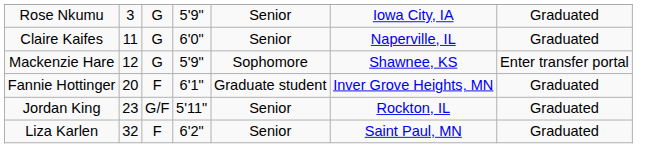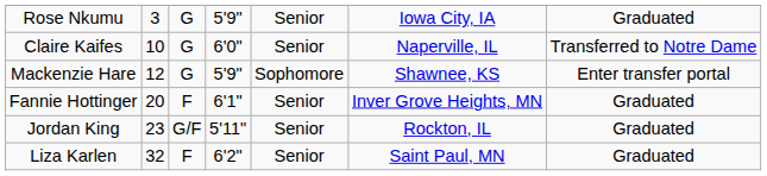 <table class="wikitable sortable" style="text-align: center">
 <tr align=center>
 </tr>
 <tr>
 <td>Rose Nkumu</td>
 <td>3</td>
 <td>G</td>
 <td>5'9"</td>
 <td>Senior</td>
 <td><a href='#'>Iowa City, IA</a></td>
 <td>Graduated</td>
 </tr>
 <tr>
 <td>Claire Kaifes</td>
-<td>11</td>
+<td>10</td>
 <td>G</td>
 <td>6'0"</td>
 <td>Senior</td>
 <td><a href='#'>Naperville, IL</a></td>
-<td>Graduated</td>
+<td>Transferred to <a href='#'>Notre Dame</a></td>
 </tr>
 <tr>
 <td>Mackenzie Hare</td>
 <td>12</td>
 <td>G</td>
 <td>5'9"</td>
 <td>Sophomore</td>
 <td><a href='#'>Shawnee, KS</a></td>
 <td>Enter transfer portal</td>
 </tr>
 <tr>
 <td>Fannie Hottinger</td>
 <td>20</td>
 <td>F</td>
 <td>6'1"</td>
-<td>Graduate student</td>
+<td>Senior</td>
 <td><a href='#'>Inver Grove Heights, MN</a></td>
 <td>Graduated</td>
 </tr>
 <tr>
 <td>Jordan King</td>
 <td>23</td>
 <td>G/F</td>
 <td>5'11"</td>
 <td>Senior</td>
 <td><a href='#'>Rockton, IL</a></td>
 <td>Graduated</td>
 </tr>
 <tr>
 <td>Liza Karlen</td>
 <td>32</td>
 <td>F</td>
 <td>6'2"</td>
 <td>Senior</td>
 <td><a href='#'>Saint Paul, MN</a></td>
 <td>Graduated</td>
 </tr>
 </table>
